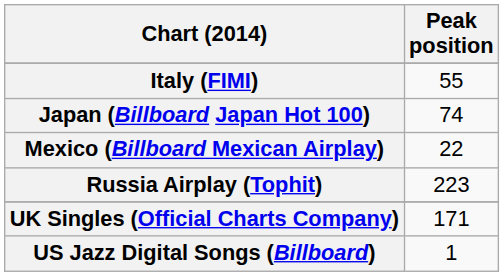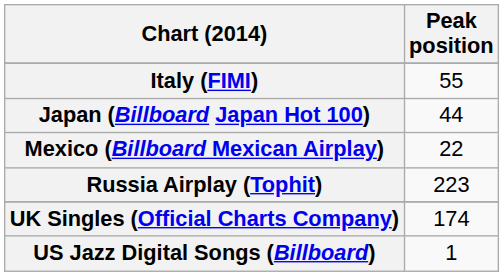 <table class="wikitable sortable plainrowheaders" style="text-align:center">
 <tr>
 <th scope="col">Chart (2014)</th>
 <th scope="col">Peak<br>position</th>
 </tr>
 <tr>
 </tr>
 <tr>
 </tr>
 <tr>
 </tr>
 <tr>
 <th scope="row">Italy (<a href='#'>FIMI</a>)</th>
 <td>55</td>
 </tr>
 <tr>
 <th scope="row">Japan (<em><a href='#'>Billboard</a></em> <a href='#'>Japan Hot 100</a>)</th>
-<td>74</td>
+<td>44</td>
 </tr>
 <tr>
 <th scope="row">Mexico (<a href='#'><em>Billboard</em> Mexican Airplay</a>)</th>
 <td>22</td>
 </tr>
 <tr>
 <th scope="row">Russia Airplay (<a href='#'>Tophit</a>)</th>
 <td style="text-align:center;">223</td>
 </tr>
 <tr>
 </tr>
 <tr>
 <th scope="row">UK Singles (<a href='#'>Official Charts Company</a>)</th>
-<td style="text-align:center;">171</td>
+<td style="text-align:center;">174</td>
 </tr>
 <tr>
 <th scope="row">US Jazz Digital Songs (<em><a href='#'>Billboard</a></em>)</th>
 <td>1</td>
 </tr>
 </table>
